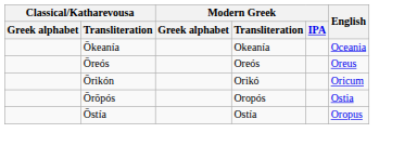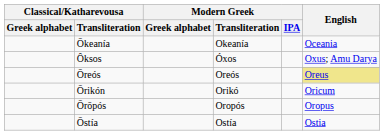 <table class="wikitable">
 <tr>
 <th colspan="2">Classical/Katharevousa</th>
 <th colspan="3">Modern Greek</th>
 <th rowspan="2">English</th>
 </tr>
 <tr>
 <th>Greek alphabet</th>
 <th>Transliteration</th>
 <th>Greek alphabet</th>
 <th>Transliteration</th>
 <th><a href='#'>IPA</a></th>
 </tr>
 <tr>
 <td></td>
 <td>Ōkeanía</td>
 <td></td>
 <td>Okeanía</td>
 <td></td>
 <td><a href='#'>Oceania</a></td>
 </tr>
 <tr>
 <td></td>
+<td>Ôksos</td>
+<td></td>
+<td>Óxos</td>
+<td></td>
+<td><a href='#'>Oxus</a>; <a href='#'>Amu Darya</a></td>
+</tr>
+<tr>
+<td></td>
 <td>Ōreós</td>
 <td></td>
 <td>Oreós</td>
 <td></td>
-<td><a href='#'>Oreus</a></td>
+<td style="background: khaki;"><a href='#'>Oreus</a></td>
 </tr>
 <tr>
 <td></td>
 <td>Ōrikón</td>
 <td></td>
 <td>Orikó</td>
 <td></td>
 <td><a href='#'>Oricum</a></td>
 </tr>
 <tr>
 <td></td>
 <td>Ōrōpós</td>
 <td></td>
 <td>Oropós</td>
 <td></td>
-<td><a href='#'>Ostia</a></td>
+<td><a href='#'>Oropus</a></td>
 </tr>
 <tr>
 <td></td>
 <td>Ōstía</td>
 <td></td>
 <td>Ostía</td>
 <td></td>
-<td><a href='#'>Oropus</a></td>
+<td><a href='#'>Ostia</a></td>
 </tr>
 </table>
